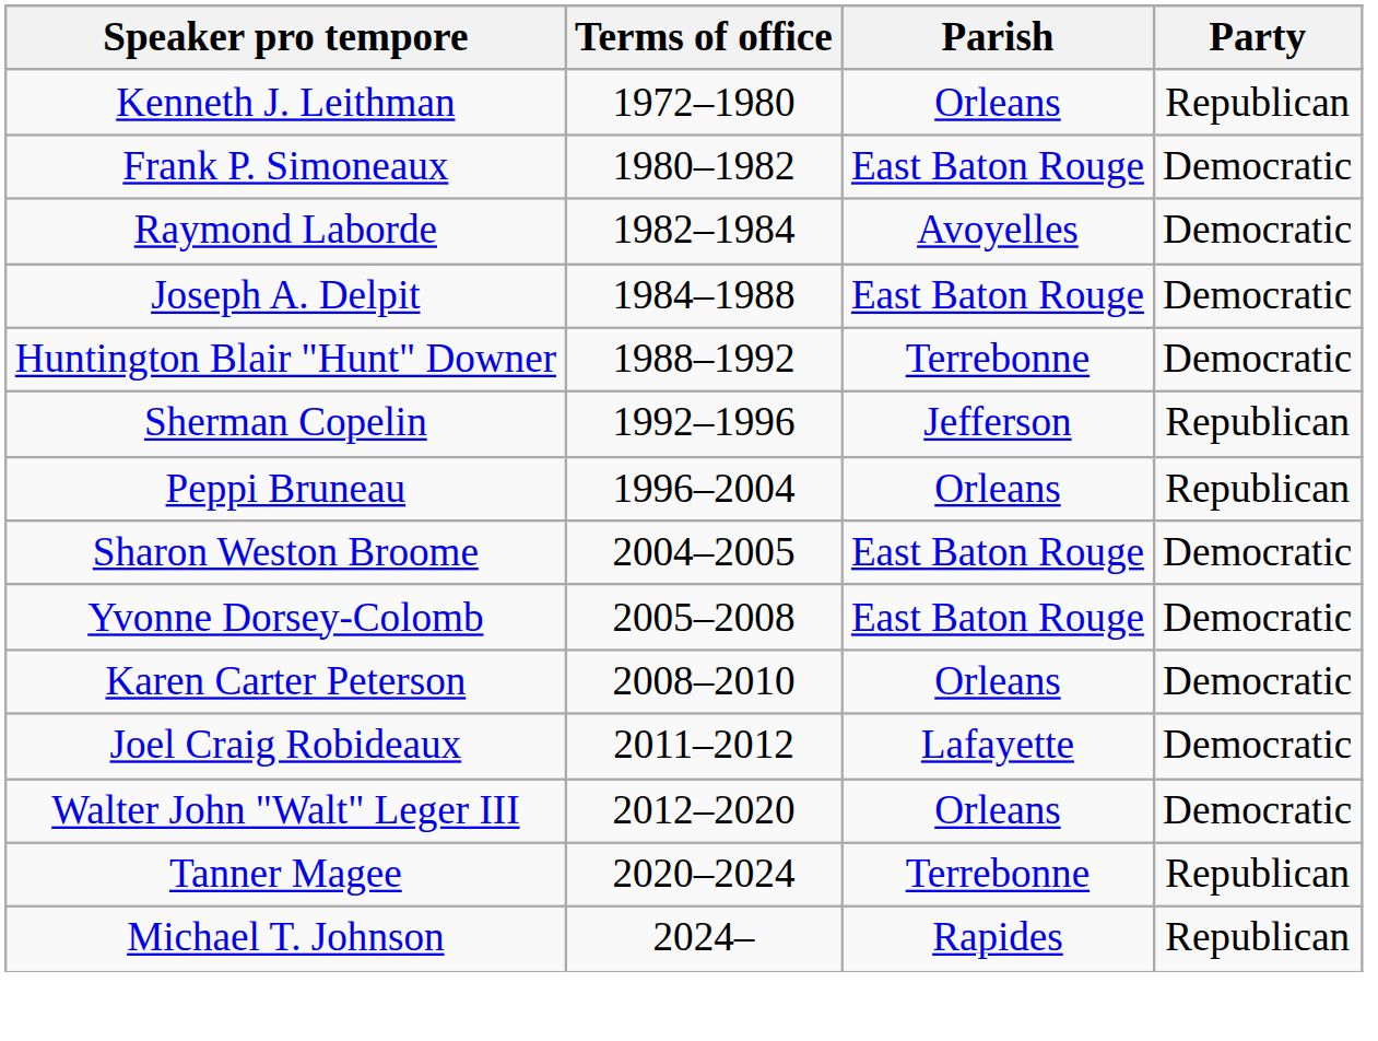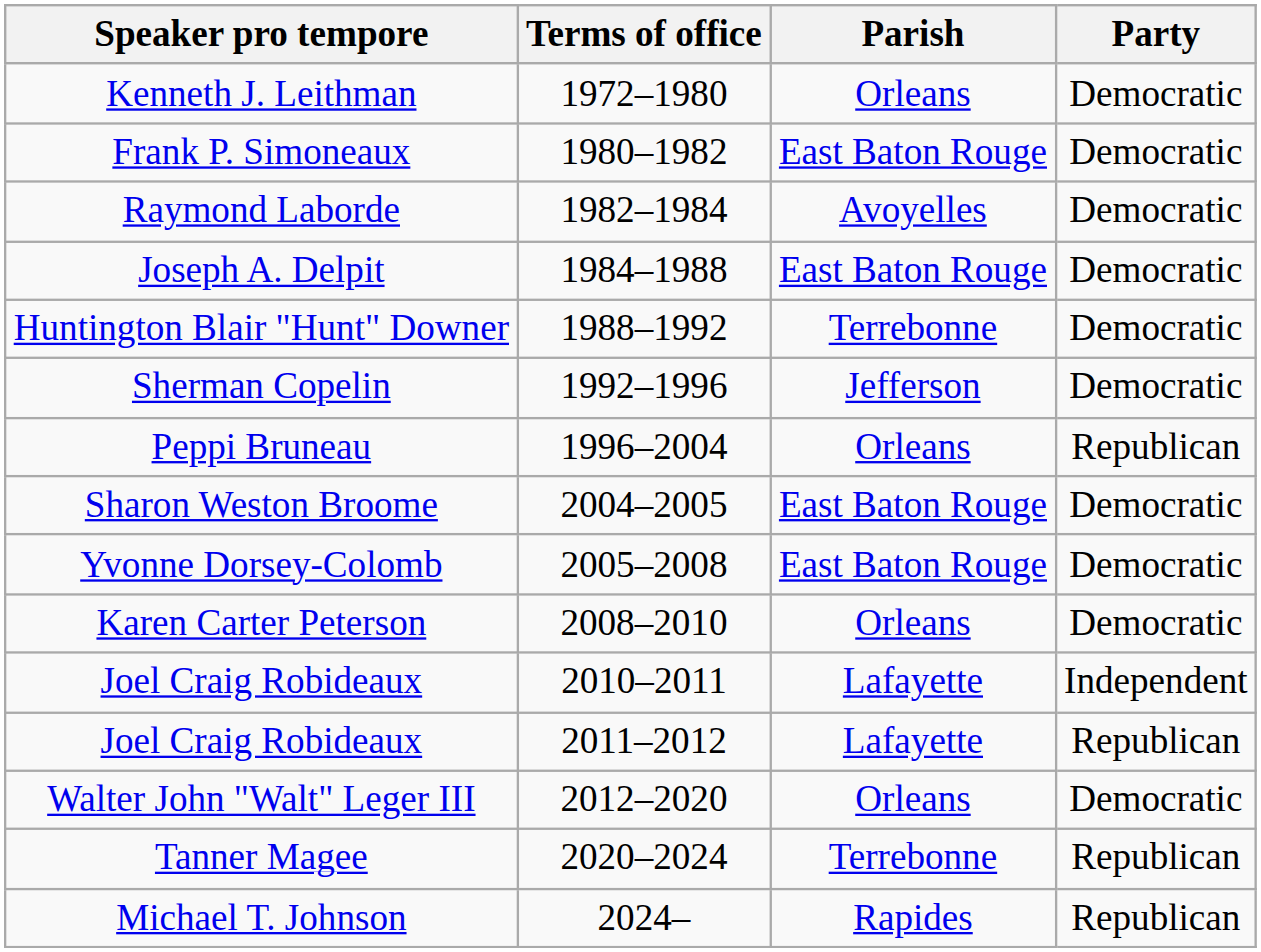 <table class="wikitable" style="text-align:center">
 <tr style="background:#cccccc">
 <th>Speaker pro tempore</th>
 <th>Terms of office</th>
 <th>Parish</th>
 <th>Party</th>
 </tr>
 <tr>
 <td><a href='#'>Kenneth J. Leithman</a></td>
 <td>1972–1980</td>
 <td><a href='#'>Orleans</a></td>
-<td>Republican</td>
+<td>Democratic</td>
 </tr>
 <tr>
 <td><a href='#'>Frank P. Simoneaux</a></td>
 <td>1980–1982</td>
 <td><a href='#'>East Baton Rouge</a></td>
 <td>Democratic</td>
 </tr>
 <tr>
 <td><a href='#'>Raymond Laborde</a></td>
 <td>1982–1984</td>
 <td><a href='#'>Avoyelles</a></td>
 <td>Democratic</td>
 </tr>
 <tr>
 <td><a href='#'>Joseph A. Delpit</a></td>
 <td>1984–1988</td>
 <td><a href='#'>East Baton Rouge</a></td>
 <td>Democratic</td>
 </tr>
 <tr>
 <td><a href='#'>Huntington Blair "Hunt" Downer</a></td>
 <td>1988–1992</td>
 <td><a href='#'>Terrebonne</a></td>
 <td>Democratic</td>
 </tr>
 <tr>
 <td><a href='#'>Sherman Copelin</a></td>
 <td>1992–1996</td>
 <td><a href='#'>Jefferson</a></td>
-<td>Republican</td>
+<td>Democratic</td>
 </tr>
 <tr>
 <td><a href='#'>Peppi Bruneau</a></td>
 <td>1996–2004</td>
 <td><a href='#'>Orleans</a></td>
 <td>Republican</td>
 </tr>
 <tr>
 <td><a href='#'>Sharon Weston Broome</a></td>
 <td>2004–2005</td>
 <td><a href='#'>East Baton Rouge</a></td>
 <td>Democratic</td>
 </tr>
 <tr>
 <td><a href='#'>Yvonne Dorsey-Colomb</a></td>
 <td>2005–2008</td>
 <td><a href='#'>East Baton Rouge</a></td>
 <td>Democratic</td>
 </tr>
 <tr>
 <td><a href='#'>Karen Carter Peterson</a></td>
 <td>2008–2010</td>
 <td><a href='#'>Orleans</a></td>
 <td>Democratic</td>
 </tr>
 <tr>
 <td><a href='#'>Joel Craig Robideaux</a></td>
+<td>2010–2011</td>
+<td><a href='#'>Lafayette</a></td>
+<td>Independent</td>
+</tr>
+<tr>
+<td><a href='#'>Joel Craig Robideaux</a></td>
 <td>2011–2012</td>
 <td><a href='#'>Lafayette</a></td>
-<td>Democratic</td>
+<td>Republican</td>
 </tr>
 <tr>
 <td><a href='#'>Walter John "Walt" Leger III</a></td>
 <td>2012–2020</td>
 <td><a href='#'>Orleans</a></td>
 <td>Democratic</td>
 </tr>
 <tr>
 <td><a href='#'>Tanner Magee</a></td>
 <td>2020–2024</td>
 <td><a href='#'>Terrebonne</a></td>
 <td>Republican</td>
 </tr>
 <tr>
 <td><a href='#'>Michael T. Johnson</a></td>
 <td>2024–</td>
 <td><a href='#'>Rapides</a></td>
 <td>Republican</td>
 </tr>
 </table>
